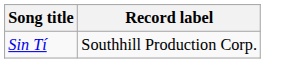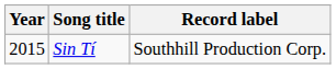 <table class="wikitable" style="font-size:95%;">
 <tr>
+<th>Year</th>
 <th>Song title</th>
 <th>Record label</th>
 </tr>
 <tr>
+<td>2015</td>
 <td><em><a href='#'>Sin Tí</a></em></td>
 <td>Southhill Production Corp.</td>
 </tr>
 </table>
